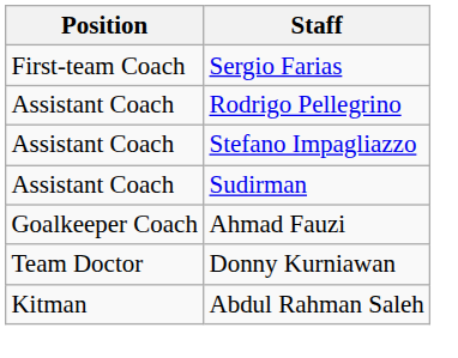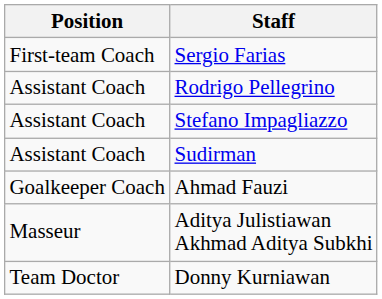 <table class="wikitable">
 <tr>
 <th>Position</th>
 <th>Staff</th>
 </tr>
 <tr>
 <td>First-team Coach</td>
 <td> <a href='#'>Sergio Farias</a></td>
 </tr>
 <tr>
 <td>Assistant Coach</td>
 <td> <a href='#'>Rodrigo Pellegrino</a></td>
 </tr>
 <tr>
 <td>Assistant Coach</td>
 <td> <a href='#'>Stefano Impagliazzo</a></td>
 </tr>
 <tr>
 <td>Assistant Coach</td>
 <td> <a href='#'>Sudirman</a></td>
 </tr>
 <tr>
 <td>Goalkeeper Coach</td>
 <td> Ahmad Fauzi</td>
 </tr>
 <tr>
+<td>Masseur</td>
+<td> Aditya Julistiawan <br>  Akhmad Aditya Subkhi</td>
+</tr>
+<tr>
 <td>Team Doctor</td>
 <td> Donny Kurniawan</td>
 </tr>
-<tr>
-<td>Kitman</td>
-<td> Abdul Rahman Saleh</td>
-</tr>
 </table>
